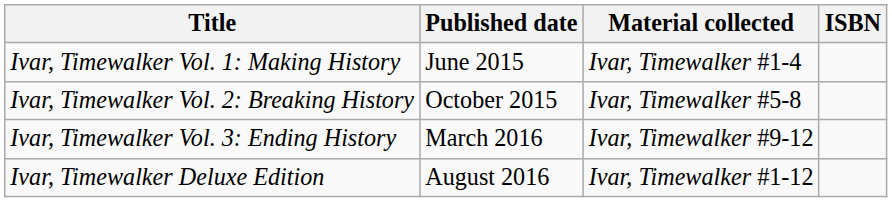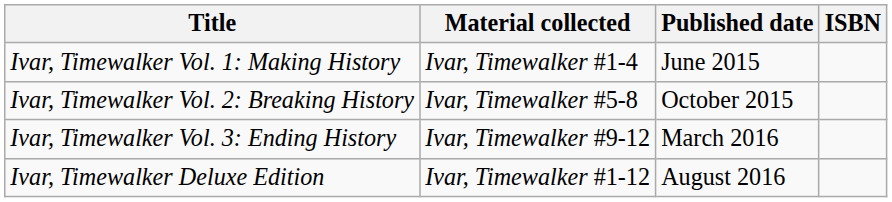 <table class="wikitable">
 <tr>
 <th>Title</th>
+<th>Material collected</th>
 <th>Published date</th>
-<th>Material collected</th>
 <th>ISBN</th>
 </tr>
 <tr>
 <td><em>Ivar, Timewalker Vol. 1: Making History</em></td>
+<td><em>Ivar, Timewalker</em> #1-4</td>
 <td>June 2015</td>
-<td><em>Ivar, Timewalker</em> #1-4</td>
 <td></td>
 </tr>
 <tr>
 <td><em>Ivar, Timewalker Vol. 2: Breaking History</em></td>
+<td><em>Ivar, Timewalker</em> #5-8</td>
 <td>October 2015</td>
-<td><em>Ivar, Timewalker</em> #5-8</td>
 <td></td>
 </tr>
 <tr>
 <td><em>Ivar, Timewalker Vol. 3: Ending History</em></td>
+<td><em>Ivar, Timewalker</em> #9-12</td>
 <td>March 2016</td>
-<td><em>Ivar, Timewalker</em> #9-12</td>
 <td></td>
 </tr>
 <tr>
 <td><em>Ivar, Timewalker Deluxe Edition</em></td>
+<td><em>Ivar, Timewalker</em> #1-12</td>
 <td>August 2016</td>
-<td><em>Ivar, Timewalker</em> #1-12</td>
 <td></td>
 </tr>
 </table>
